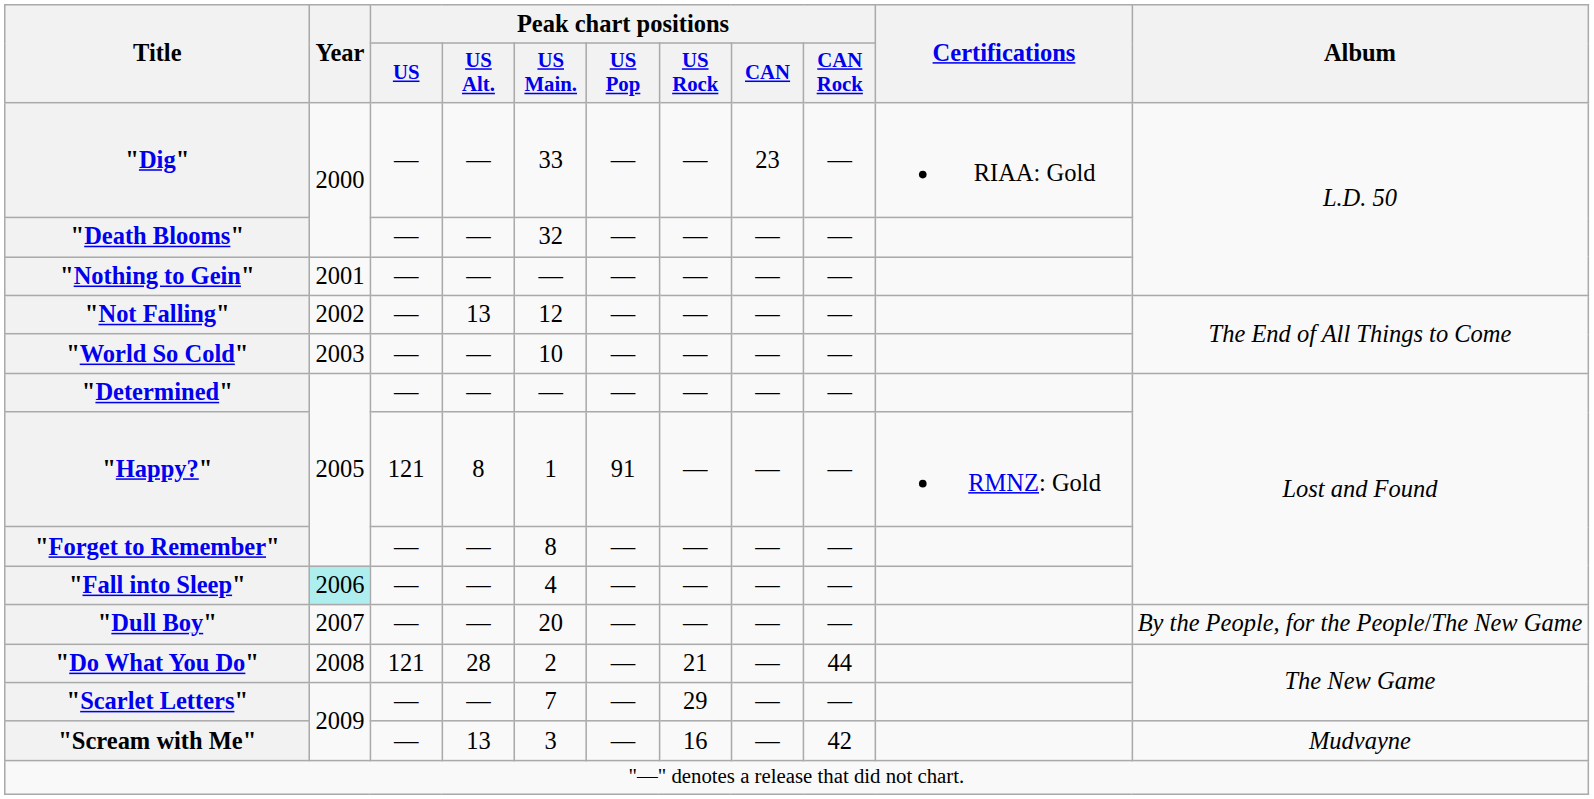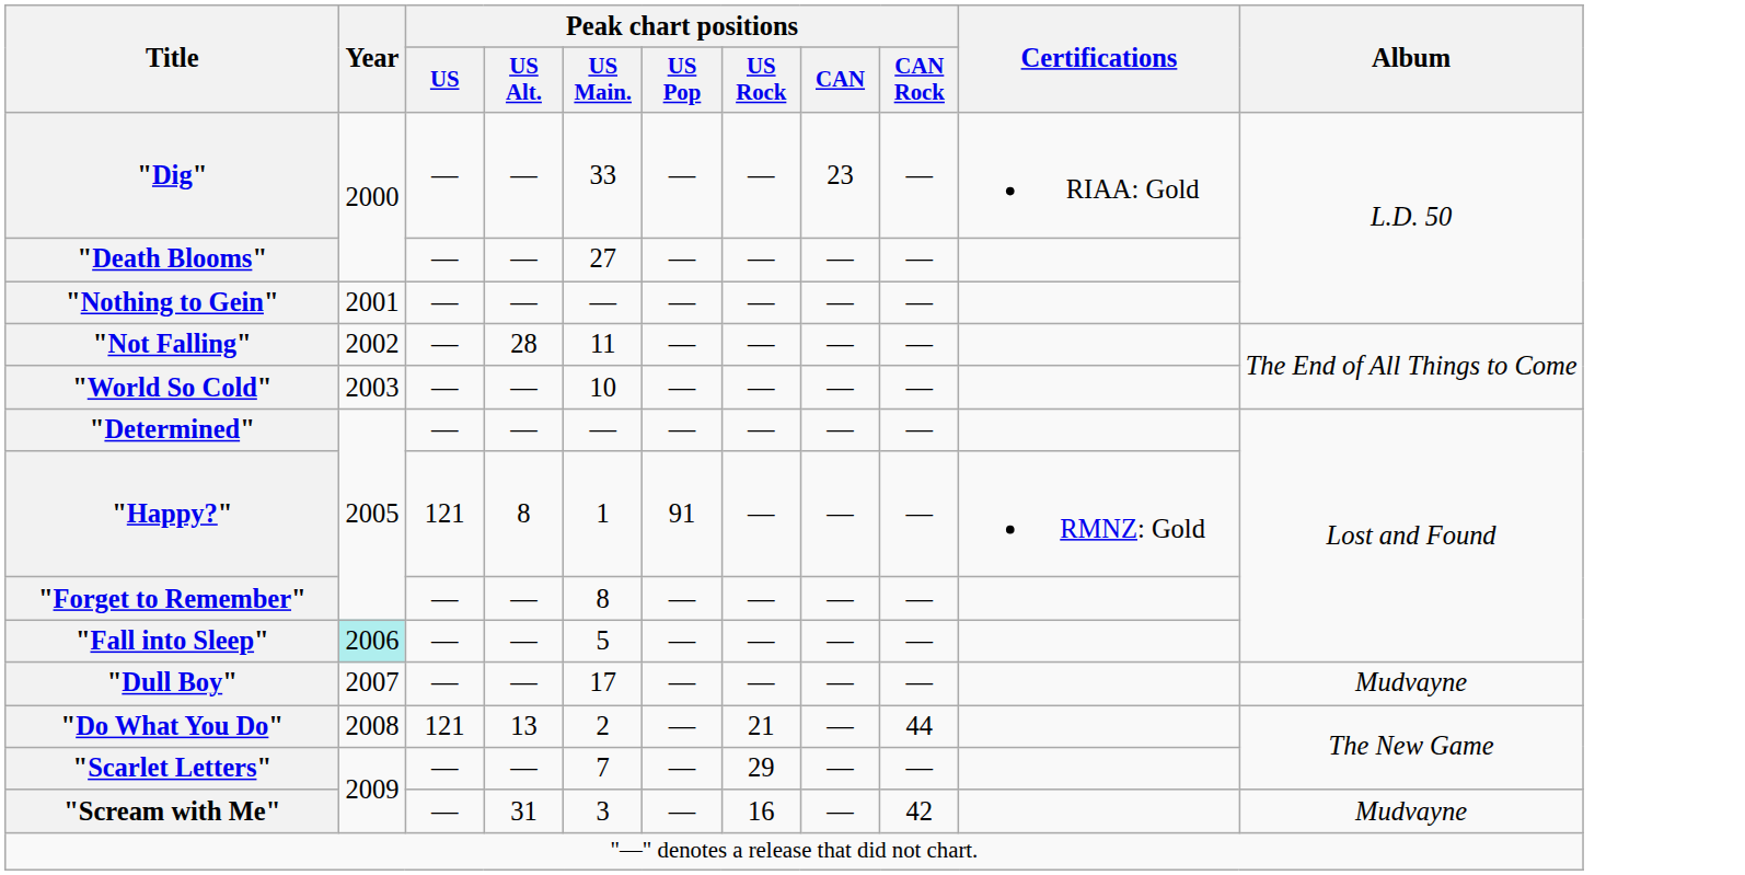 <table class="wikitable plainrowheaders" style="text-align:center;">
 <tr>
 <th scope="col" rowspan="2" style="width:12em;">Title</th>
 <th scope="col" rowspan="2">Year</th>
 <th scope="col" colspan="7">Peak chart positions</th>
 <th scope="col" rowspan="2" style="width:10em;"><a href='#'>Certifications</a></th>
 <th scope="col" rowspan="2">Album</th>
 </tr>
 <tr>
 <th style="width:3em;font-size:85%"><a href='#'>US</a><br></th>
 <th style="width:3em;font-size:85%"><a href='#'>US<br>Alt.</a><br></th>
 <th style="width:3em;font-size:85%"><a href='#'>US<br>Main.</a><br></th>
 <th style="width:3em;font-size:85%"><a href='#'>US<br>Pop</a><br></th>
 <th style="width:3em;font-size:85%"><a href='#'>US<br>Rock</a><br></th>
 <th style="width:3em;font-size:85%"><a href='#'>CAN</a><br></th>
 <th style="width:3em;font-size:85%"><a href='#'>CAN<br>Rock</a><br></th>
 </tr>
 <tr>
 <th scope="row">"<a href='#'>Dig</a>"</th>
 <td rowspan="2">2000</td>
 <td>—</td>
 <td>—</td>
 <td>33</td>
 <td>—</td>
 <td>—</td>
 <td>23</td>
 <td>—</td>
 <td><br><ul><li>RIAA: Gold</li></ul></td>
 <td rowspan="3"><em>L.D. 50</em></td>
 </tr>
 <tr>
 <th scope="row">"<a href='#'>Death Blooms</a>"</th>
 <td>—</td>
 <td>—</td>
-<td>32</td>
+<td>27</td>
 <td>—</td>
 <td>—</td>
 <td>—</td>
 <td>—</td>
 <td></td>
 </tr>
 <tr>
 <th scope="row">"<a href='#'>Nothing to Gein</a>"</th>
 <td>2001</td>
 <td>—</td>
 <td>—</td>
 <td>—</td>
 <td>—</td>
 <td>—</td>
 <td>—</td>
 <td>—</td>
 <td></td>
 </tr>
 <tr>
 <th scope="row">"<a href='#'>Not Falling</a>"</th>
 <td>2002</td>
 <td>—</td>
-<td>13</td>
-<td>12</td>
+<td>28</td>
+<td>11</td>
 <td>—</td>
 <td>—</td>
 <td>—</td>
 <td>—</td>
 <td></td>
 <td rowspan="2"><em>The End of All Things to Come</em></td>
 </tr>
 <tr>
 <th scope="row">"<a href='#'>World So Cold</a>"</th>
 <td>2003</td>
 <td>—</td>
 <td>—</td>
 <td>10</td>
 <td>—</td>
 <td>—</td>
 <td>—</td>
 <td>—</td>
 <td></td>
 </tr>
 <tr>
 <th scope="row">"<a href='#'>Determined</a>"</th>
 <td rowspan="3">2005</td>
 <td>—</td>
 <td>—</td>
 <td>—</td>
 <td>—</td>
 <td>—</td>
 <td>—</td>
 <td>—</td>
 <td></td>
 <td rowspan="4"><em>Lost and Found</em></td>
 </tr>
 <tr>
 <th scope="row">"<a href='#'>Happy?</a>"</th>
 <td>121</td>
 <td>8</td>
 <td>1</td>
 <td>91</td>
 <td>—</td>
 <td>—</td>
 <td>—</td>
 <td><br><ul><li><a href='#'>RMNZ</a>: Gold</li></ul></td>
 </tr>
 <tr>
 <th scope="row">"<a href='#'>Forget to Remember</a>"</th>
 <td>—</td>
 <td>—</td>
 <td>8</td>
 <td>—</td>
 <td>—</td>
 <td>—</td>
 <td>—</td>
 <td></td>
 </tr>
 <tr>
 <th scope="row">"<a href='#'>Fall into Sleep</a>"</th>
 <td style="background: paleturquoise;">2006</td>
 <td>—</td>
 <td>—</td>
-<td>4</td>
+<td>5</td>
 <td>—</td>
 <td>—</td>
 <td>—</td>
 <td>—</td>
 <td></td>
 </tr>
 <tr>
 <th scope="row">"<a href='#'>Dull Boy</a>"</th>
 <td>2007</td>
 <td>—</td>
 <td>—</td>
-<td>20</td>
+<td>17</td>
 <td>—</td>
 <td>—</td>
 <td>—</td>
 <td>—</td>
 <td></td>
-<td><em>By the People, for the People</em>/<em>The New Game</em></td>
+<td><em>Mudvayne</em></td>
 </tr>
 <tr>
 <th scope="row">"<a href='#'>Do What You Do</a>"</th>
 <td>2008</td>
 <td>121</td>
-<td>28</td>
+<td>13</td>
 <td>2</td>
 <td>—</td>
 <td>21</td>
 <td>—</td>
 <td>44</td>
 <td></td>
 <td rowspan="2"><em>The New Game</em></td>
 </tr>
 <tr>
 <th scope="row">"<a href='#'>Scarlet Letters</a>"</th>
 <td rowspan="2">2009</td>
 <td>—</td>
 <td>—</td>
 <td>7</td>
 <td>—</td>
 <td>29</td>
 <td>—</td>
 <td>—</td>
 <td></td>
 </tr>
 <tr>
 <th scope="row">"Scream with Me"</th>
 <td>—</td>
-<td>13</td>
+<td>31</td>
 <td>3</td>
 <td>—</td>
 <td>16</td>
 <td>—</td>
 <td>42</td>
 <td></td>
 <td><em>Mudvayne</em></td>
 </tr>
 <tr>
 <td align="center" colspan="12" style="font-size: 85%">"—" denotes a release that did not chart.</td>
 </tr>
 </table>
